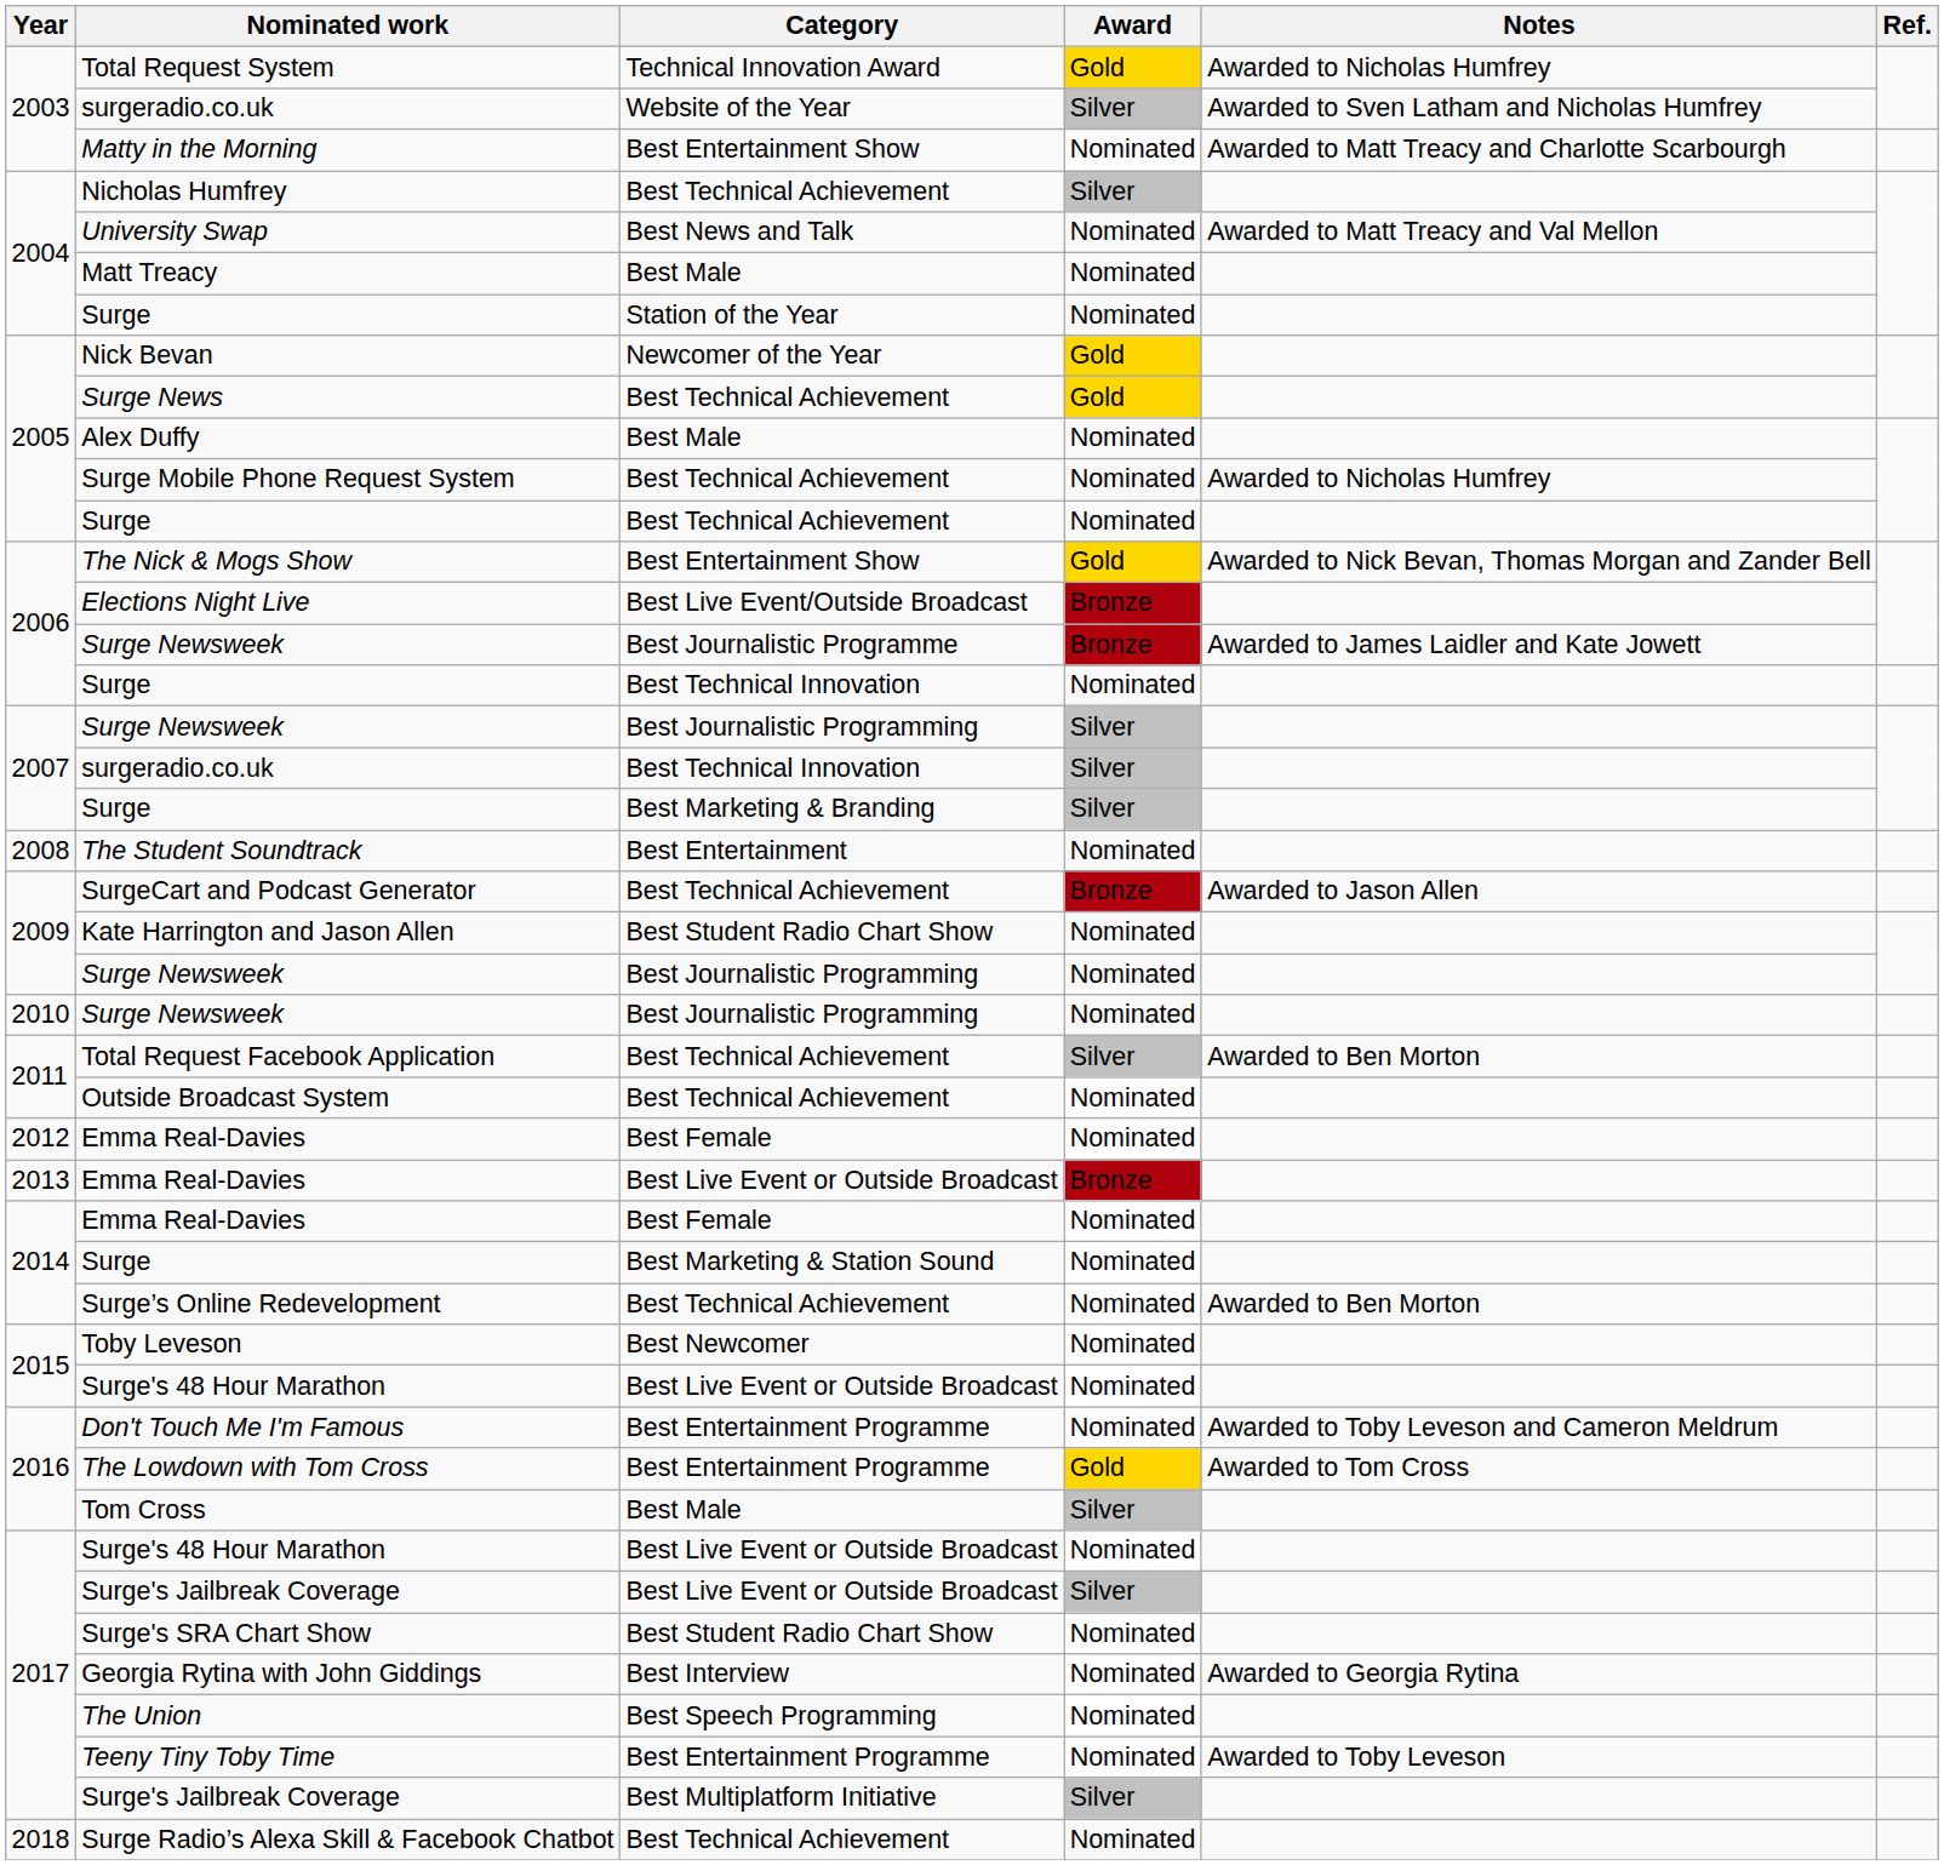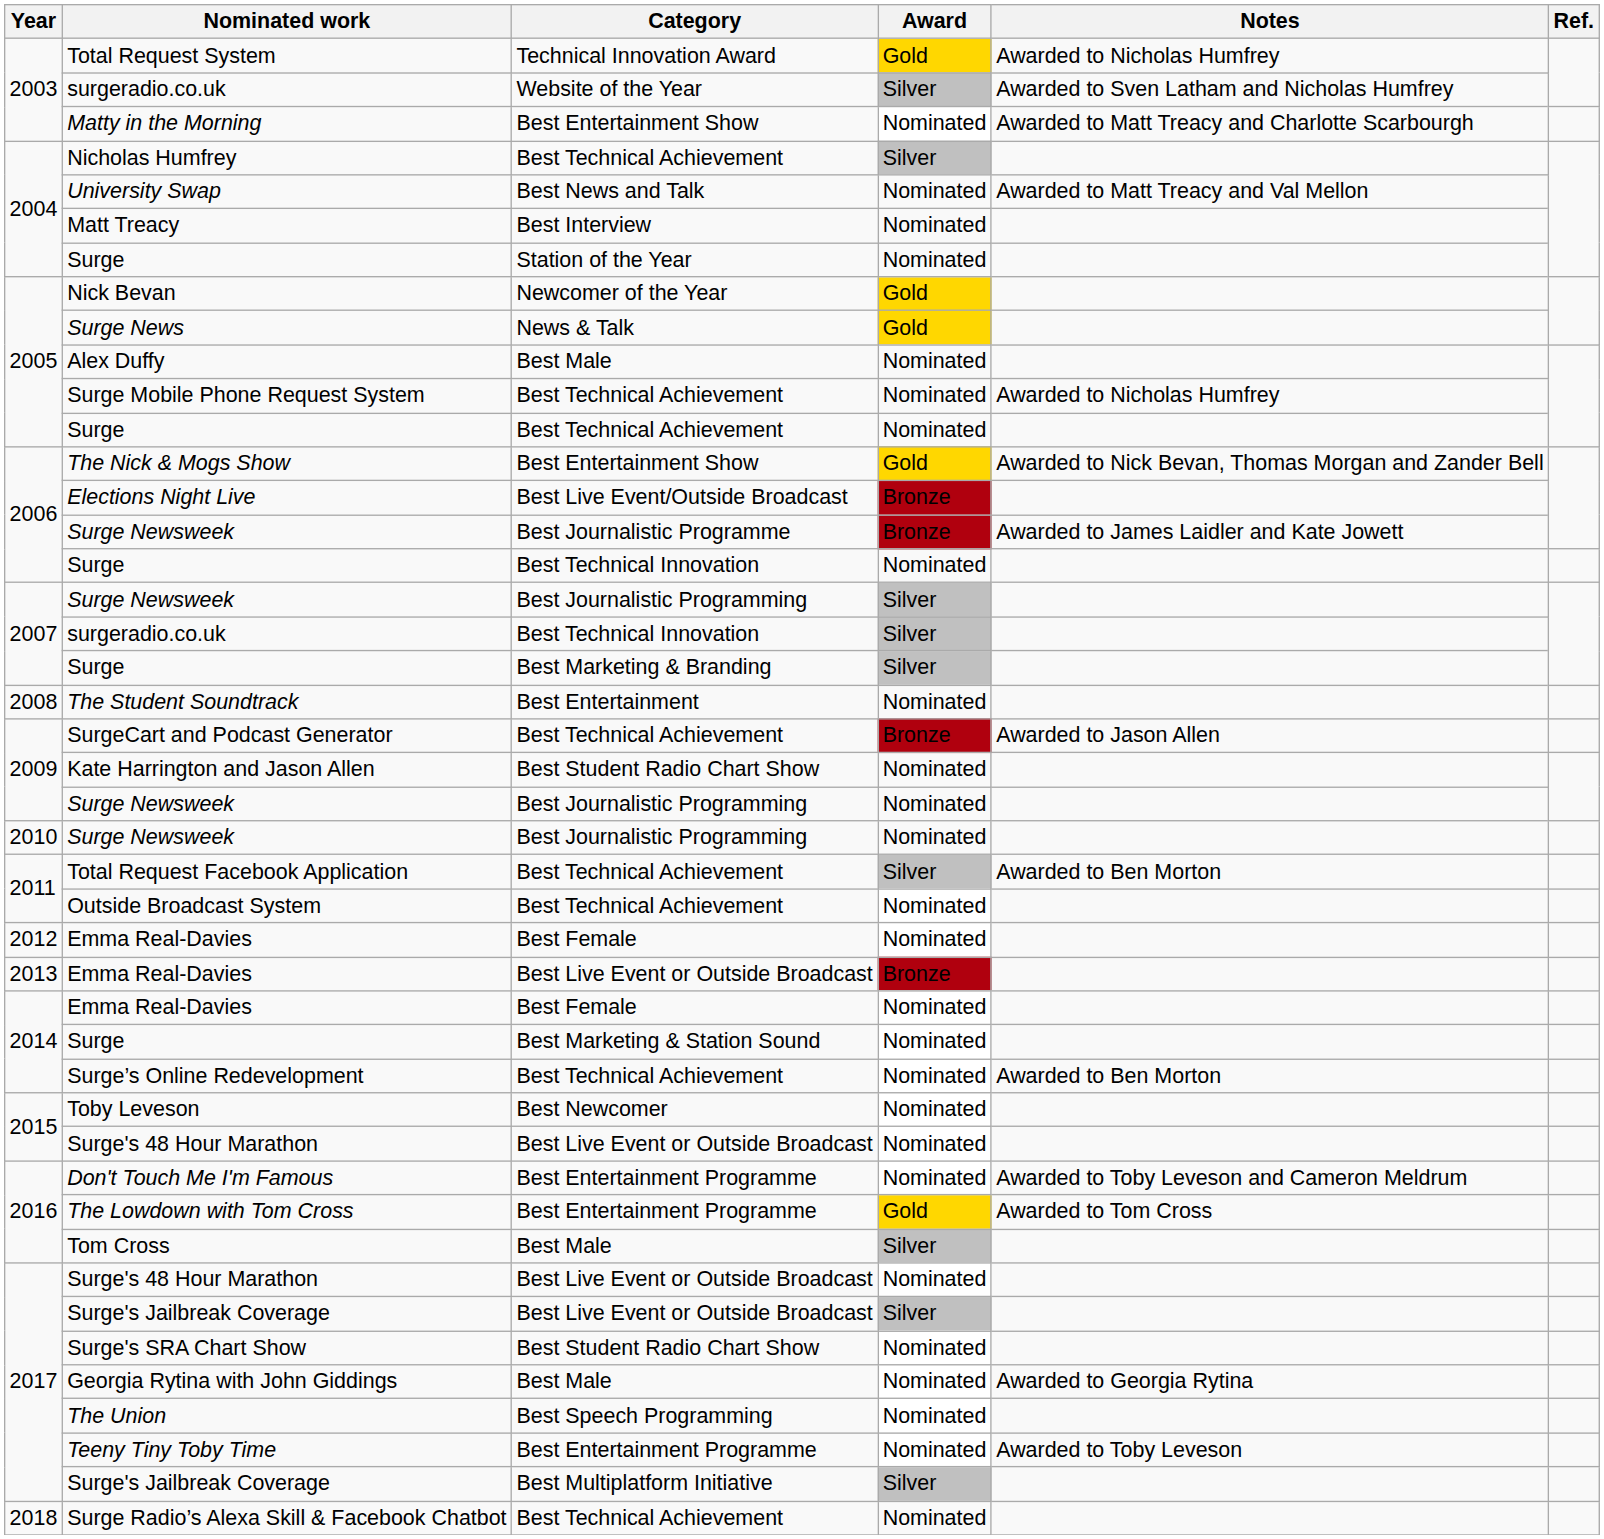 <table class="wikitable">
 <tr>
 <th>Year</th>
 <th>Nominated work</th>
 <th>Category</th>
 <th>Award</th>
 <th>Notes</th>
 <th>Ref.</th>
 </tr>
 <tr>
 <td rowspan="3">2003</td>
 <td>Total Request System</td>
 <td>Technical Innovation Award</td>
 <td bgcolor="gold">Gold</td>
 <td>Awarded to Nicholas Humfrey</td>
 <td align="center" rowspan="2"></td>
 </tr>
 <tr>
 <td>surgeradio.co.uk</td>
 <td>Website of the Year</td>
 <td bgcolor="silver">Silver</td>
 <td>Awarded to Sven Latham and Nicholas Humfrey</td>
 </tr>
 <tr>
 <td><em>Matty in the Morning</em></td>
 <td>Best Entertainment Show</td>
 <td bgcolor="white">Nominated</td>
 <td>Awarded to Matt Treacy and Charlotte Scarbourgh</td>
 <td align="center"></td>
 </tr>
 <tr>
 <td rowspan="4">2004</td>
 <td>Nicholas Humfrey</td>
 <td>Best Technical Achievement</td>
 <td bgcolor="silver">Silver</td>
 <td></td>
 <td align="center" rowspan="4"></td>
 </tr>
 <tr>
 <td><em>University Swap</em></td>
 <td>Best News and Talk</td>
 <td bgcolour="white">Nominated</td>
 <td>Awarded to Matt Treacy and Val Mellon</td>
 </tr>
 <tr>
 <td>Matt Treacy</td>
-<td>Best Male</td>
+<td>Best Interview</td>
 <td bgcolour="white">Nominated</td>
 <td></td>
 </tr>
 <tr>
 <td>Surge</td>
 <td>Station of the Year</td>
 <td bgcolour="white">Nominated</td>
 <td></td>
 </tr>
 <tr>
 <td rowspan="5">2005</td>
 <td>Nick Bevan</td>
 <td>Newcomer of the Year</td>
 <td bgcolor="gold">Gold</td>
 <td></td>
 <td align="center" rowspan="2"></td>
 </tr>
 <tr>
 <td><em>Surge News</em></td>
-<td>Best Technical Achievement</td>
+<td>News & Talk</td>
 <td bgcolor="gold">Gold</td>
 <td></td>
 </tr>
 <tr>
 <td>Alex Duffy</td>
 <td>Best Male</td>
 <td bgcolour="white">Nominated</td>
 <td></td>
 <td align="center" rowspan="3"></td>
 </tr>
 <tr>
 <td>Surge Mobile Phone Request System</td>
 <td>Best Technical Achievement</td>
 <td bgcolour"white">Nominated</td>
 <td>Awarded to Nicholas Humfrey</td>
 </tr>
 <tr>
 <td>Surge</td>
 <td>Best Technical Achievement</td>
 <td bgcolour="white">Nominated</td>
 <td></td>
 </tr>
 <tr>
 <td rowspan="4">2006</td>
 <td><em>The Nick & Mogs Show</em></td>
 <td>Best Entertainment Show</td>
 <td bgcolor="gold">Gold</td>
 <td>Awarded to Nick Bevan, Thomas Morgan and Zander Bell</td>
 <td align="center" rowspan="3"></td>
 </tr>
 <tr>
 <td><em>Elections Night Live</em></td>
 <td>Best Live Event/Outside Broadcast</td>
 <td bgcolor="bronze">Bronze</td>
 <td></td>
 </tr>
 <tr>
 <td><em>Surge Newsweek</em></td>
 <td>Best Journalistic Programme</td>
 <td bgcolor="bronze">Bronze</td>
 <td>Awarded to James Laidler and Kate Jowett</td>
 </tr>
 <tr>
 <td>Surge</td>
 <td>Best Technical Innovation</td>
 <td bgcolour"white">Nominated</td>
 <td></td>
 <td align="center"></td>
 </tr>
 <tr>
 <td rowspan="3">2007</td>
 <td><em>Surge Newsweek</em></td>
 <td>Best Journalistic Programming</td>
 <td bgcolor="silver">Silver</td>
 <td></td>
 <td align="center" rowspan="3"></td>
 </tr>
 <tr>
 <td>surgeradio.co.uk</td>
 <td>Best Technical Innovation</td>
 <td bgcolor="silver">Silver</td>
 <td></td>
 </tr>
 <tr>
 <td>Surge</td>
 <td>Best Marketing & Branding</td>
 <td bgcolor="silver">Silver</td>
 <td></td>
 </tr>
 <tr>
 <td>2008</td>
 <td><em>The Student Soundtrack</em></td>
 <td>Best Entertainment</td>
 <td bgcolour="white">Nominated</td>
 <td></td>
 <td align="center"></td>
 </tr>
 <tr>
 <td rowspan="3">2009</td>
 <td>SurgeCart and Podcast Generator</td>
 <td>Best Technical Achievement</td>
 <td bgcolor="bronze">Bronze</td>
 <td>Awarded to Jason Allen</td>
 <td align="center"></td>
 </tr>
 <tr>
 <td>Kate Harrington and Jason Allen</td>
 <td>Best Student Radio Chart Show</td>
 <td bgcolour="white">Nominated</td>
 <td></td>
 <td align="center" rowspan="2"></td>
 </tr>
 <tr>
 <td><em>Surge Newsweek</em></td>
 <td>Best Journalistic Programming</td>
 <td bgcolour="white">Nominated</td>
 <td></td>
 </tr>
 <tr>
 <td>2010</td>
 <td><em>Surge Newsweek</em></td>
 <td>Best Journalistic Programming</td>
 <td bgcolour="white">Nominated</td>
 <td></td>
 <td align="center"></td>
 </tr>
 <tr>
 <td rowspan="2">2011</td>
 <td>Total Request Facebook Application</td>
 <td>Best Technical Achievement</td>
 <td bgcolor="silver">Silver</td>
 <td>Awarded to Ben Morton</td>
 <td align="center"></td>
 </tr>
 <tr>
 <td>Outside Broadcast System</td>
 <td>Best Technical Achievement</td>
 <td bgcolor="white">Nominated</td>
 <td></td>
 <td></td>
 </tr>
 <tr>
 <td>2012</td>
 <td>Emma Real-Davies</td>
 <td>Best Female</td>
 <td bgcolor="white">Nominated</td>
 <td></td>
 <td align="center"></td>
 </tr>
 <tr>
 <td>2013</td>
 <td>Emma Real-Davies</td>
 <td>Best Live Event or Outside Broadcast</td>
 <td bgcolor="bronze">Bronze</td>
 <td></td>
 <td align="center"></td>
 </tr>
 <tr>
 <td rowspan="3">2014</td>
 <td>Emma Real-Davies</td>
 <td>Best Female</td>
 <td bgcolor="white">Nominated</td>
 <td></td>
 <td align="center"></td>
 </tr>
 <tr>
 <td>Surge</td>
 <td>Best Marketing & Station Sound</td>
 <td bgcolor="white">Nominated</td>
 <td></td>
 <td align="center"></td>
 </tr>
 <tr>
 <td>Surge’s Online Redevelopment</td>
 <td>Best Technical Achievement</td>
 <td bgcolor="white">Nominated</td>
 <td>Awarded to Ben Morton</td>
 <td align="center"></td>
 </tr>
 <tr>
 <td rowspan="2">2015</td>
 <td>Toby Leveson</td>
 <td>Best Newcomer</td>
 <td bgcolor="white">Nominated</td>
 <td></td>
 <td align="center"></td>
 </tr>
 <tr>
 <td>Surge's 48 Hour Marathon</td>
 <td>Best Live Event or Outside Broadcast</td>
 <td bgcolor="white">Nominated</td>
 <td></td>
 <td align="center"></td>
 </tr>
 <tr>
 <td rowspan="3">2016</td>
 <td><em>Don't Touch Me I'm Famous</em></td>
 <td>Best Entertainment Programme</td>
 <td bgcolor="white">Nominated</td>
 <td>Awarded to Toby Leveson and Cameron Meldrum</td>
 <td align="center"></td>
 </tr>
 <tr>
 <td><em>The Lowdown with Tom Cross</em></td>
 <td>Best Entertainment Programme</td>
 <td bgcolor="gold">Gold</td>
 <td>Awarded to Tom Cross</td>
 <td align="center"></td>
 </tr>
 <tr>
 <td>Tom Cross</td>
 <td>Best Male</td>
 <td bgcolor="silver">Silver</td>
 <td></td>
 <td align="center"></td>
 </tr>
 <tr>
 <td rowspan="7">2017</td>
 <td>Surge's 48 Hour Marathon</td>
 <td>Best Live Event or Outside Broadcast</td>
 <td bgcolor="white">Nominated</td>
 <td></td>
 <td align="center"></td>
 </tr>
 <tr>
 <td>Surge's Jailbreak Coverage</td>
 <td>Best Live Event or Outside Broadcast</td>
 <td bgcolor="silver">Silver</td>
 <td></td>
 <td align="center"></td>
 </tr>
 <tr>
 <td>Surge's SRA Chart Show</td>
 <td>Best Student Radio Chart Show</td>
 <td bgcolor="white">Nominated</td>
 <td></td>
 <td align="center"></td>
 </tr>
 <tr>
 <td>Georgia Rytina with John Giddings</td>
-<td>Best Interview</td>
+<td>Best Male</td>
 <td bgcolor="white">Nominated</td>
 <td>Awarded to Georgia Rytina</td>
 <td align="center"></td>
 </tr>
 <tr>
 <td><em>The Union</em></td>
 <td>Best Speech Programming</td>
 <td bgcolor="white">Nominated</td>
 <td></td>
 <td align="center"></td>
 </tr>
 <tr>
 <td><em>Teeny Tiny Toby Time</em></td>
 <td>Best Entertainment Programme</td>
 <td bgcolor="white">Nominated</td>
 <td>Awarded to Toby Leveson</td>
 <td align="center"></td>
 </tr>
 <tr>
 <td>Surge's Jailbreak Coverage</td>
 <td>Best Multiplatform Initiative</td>
 <td bgcolor="silver">Silver</td>
 <td></td>
 <td align="center"></td>
 </tr>
 <tr>
 <td>2018</td>
 <td>Surge Radio’s Alexa Skill & Facebook Chatbot</td>
 <td>Best Technical Achievement</td>
 <td>Nominated</td>
 <td></td>
 <td></td>
 </tr>
 </table>
